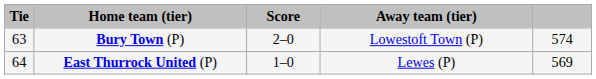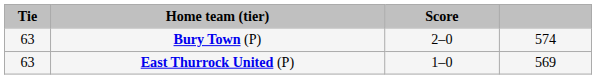 <table class="wikitable" style="width: 600px; background:WhiteSmoke; text-align:center; font-size:90%">
 <tr>
 <td scope="col" style="width:  5.00%; background:silver;"><strong>Tie</strong></td>
 <td scope="col" style="width: 36.25%; background:silver;"><strong>Home team (tier)</strong></td>
 <td scope="col" style="width: 12.50%; background:silver;"><strong>Score</strong></td>
-<td scope="col" style="width: 36.25%; background:silver;"><strong>Away team (tier)</strong></td>
 <td scope="col" style="width: 10.00%; background:silver;"><strong></strong></td>
 </tr>
 <tr>
 <td>63</td>
 <td><strong><a href='#'>Bury Town</a></strong> (P)</td>
 <td>2–0</td>
-<td><a href='#'>Lowestoft Town</a> (P)</td>
 <td>574</td>
 </tr>
 <tr>
-<td>64</td>
+<td>63</td>
 <td><strong><a href='#'>East Thurrock United</a></strong> (P)</td>
 <td>1–0</td>
-<td><a href='#'>Lewes</a> (P)</td>
 <td>569</td>
 </tr>
 </table>
